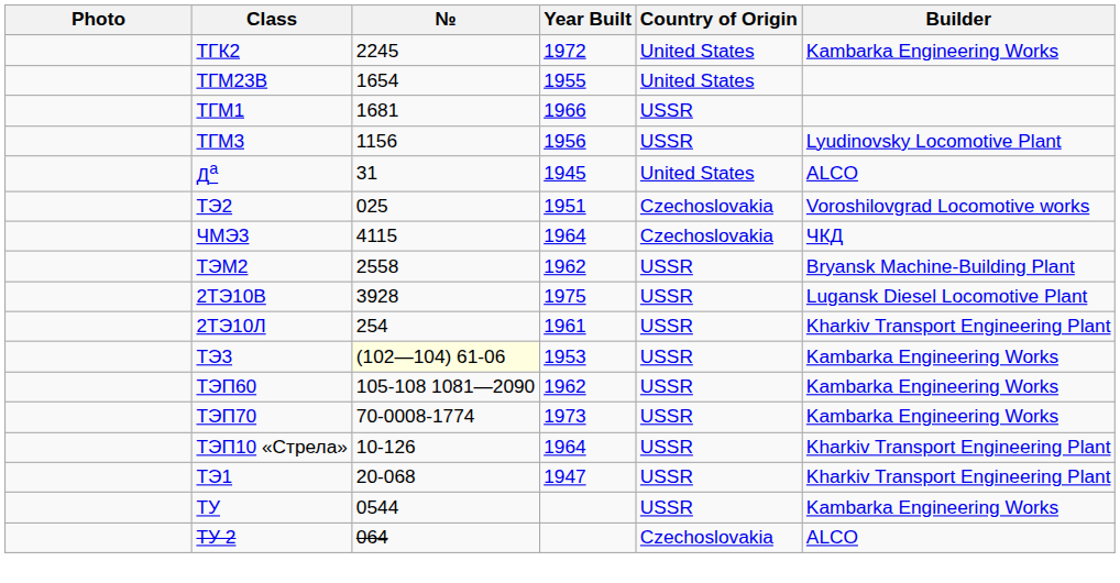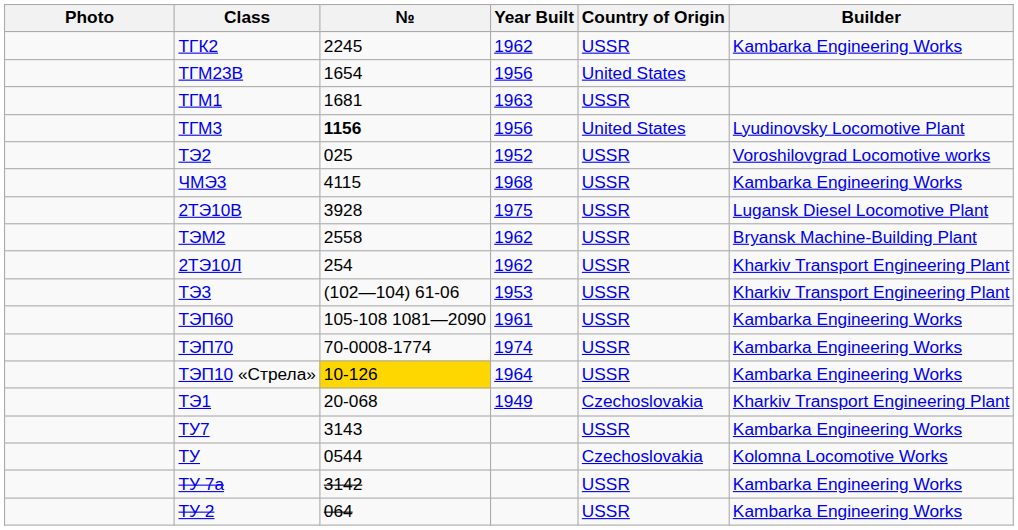 <table class="wikitable  wide">
 <tr>
 <th width=150px class="unsortable">Photo</th>
 <th>Class</th>
 <th>№</th>
 <th>Year Built</th>
 <th>Country of Origin</th>
 <th>Builder</th>
 </tr>
 <tr>
 <td></td>
 <td><a href='#'>ТГК2</a></td>
 <td>2245</td>
-<td><a href='#'>1972</a></td>
-<td><a href='#'>United States</a></td>
+<td><a href='#'>1962</a></td>
+<td><a href='#'>USSR</a></td>
 <td><a href='#'>Kambarka Engineering Works</a></td>
 </tr>
 <tr>
 <td></td>
 <td><a href='#'>ТГМ23В</a></td>
 <td>1654</td>
-<td><a href='#'>1955</a></td>
+<td><a href='#'>1956</a></td>
 <td><a href='#'>United States</a></td>
 <td></td>
 </tr>
 <tr>
 <td></td>
 <td><a href='#'>ТГМ1</a></td>
 <td>1681</td>
-<td><a href='#'>1966</a></td>
+<td><a href='#'>1963</a></td>
 <td><a href='#'>USSR</a></td>
 <td></td>
 </tr>
 <tr>
 <td></td>
 <td><a href='#'>ТГМ3</a></td>
-<td>1156</td>
+<td><strong>1156</strong></td>
 <td><a href='#'>1956</a></td>
-<td><a href='#'>USSR</a></td>
+<td><a href='#'>United States</a></td>
 <td><a href='#'>Lyudinovsky Locomotive Plant</a></td>
-</tr>
-<tr>
-<td></td>
-<td><a href='#'>Д<sup>а</sup></a></td>
-<td>31</td>
-<td><a href='#'>1945</a></td>
-<td><a href='#'>United States</a></td>
-<td><a href='#'>ALCO</a></td>
 </tr>
 <tr>
 <td></td>
 <td><a href='#'>ТЭ2</a></td>
 <td>025</td>
-<td><a href='#'>1951</a></td>
-<td><a href='#'>Czechoslovakia</a></td>
+<td><a href='#'>1952</a></td>
+<td><a href='#'>USSR</a></td>
 <td><a href='#'>Voroshilovgrad Locomotive works</a></td>
 </tr>
 <tr>
 <td></td>
 <td><a href='#'>ЧМЭ3</a></td>
 <td>4115</td>
-<td><a href='#'>1964</a></td>
-<td><a href='#'>Czechoslovakia</a></td>
-<td><a href='#'>ЧКД</a></td>
+<td><a href='#'>1968</a></td>
+<td><a href='#'>USSR</a></td>
+<td><a href='#'>Kambarka Engineering Works</a></td>
+</tr>
+<tr>
+<td></td>
+<td><a href='#'>2ТЭ10В</a></td>
+<td>3928</td>
+<td><a href='#'>1975</a></td>
+<td><a href='#'>USSR</a></td>
+<td><a href='#'>Lugansk Diesel Locomotive Plant</a></td>
 </tr>
 <tr>
 <td></td>
 <td><a href='#'>ТЭМ2</a></td>
 <td>2558</td>
 <td><a href='#'>1962</a></td>
 <td><a href='#'>USSR</a></td>
 <td><a href='#'>Bryansk Machine-Building Plant</a></td>
 </tr>
 <tr>
 <td></td>
-<td><a href='#'>2ТЭ10В</a></td>
-<td>3928</td>
-<td><a href='#'>1975</a></td>
-<td><a href='#'>USSR</a></td>
-<td><a href='#'>Lugansk Diesel Locomotive Plant</a></td>
-</tr>
-<tr>
-<td></td>
 <td><a href='#'>2ТЭ10Л</a></td>
 <td>254</td>
-<td><a href='#'>1961</a></td>
+<td><a href='#'>1962</a></td>
 <td><a href='#'>USSR</a></td>
 <td><a href='#'>Kharkiv Transport Engineering Plant</a></td>
 </tr>
 <tr>
 <td></td>
 <td><a href='#'>ТЭ3</a></td>
-<td style="background: lightyellow;">(102—104) 61-06</td>
+<td>(102—104) 61-06</td>
 <td><a href='#'>1953</a></td>
 <td><a href='#'>USSR</a></td>
-<td><a href='#'>Kambarka Engineering Works</a></td>
+<td><a href='#'>Kharkiv Transport Engineering Plant</a></td>
 </tr>
 <tr>
 <td></td>
 <td><a href='#'>ТЭП60</a></td>
 <td>105-108 1081—2090</td>
-<td><a href='#'>1962</a></td>
+<td><a href='#'>1961</a></td>
 <td><a href='#'>USSR</a></td>
 <td><a href='#'>Kambarka Engineering Works</a></td>
 </tr>
 <tr>
 <td></td>
 <td><a href='#'>ТЭП70</a></td>
 <td>70-0008-1774</td>
-<td><a href='#'>1973</a></td>
+<td><a href='#'>1974</a></td>
 <td><a href='#'>USSR</a></td>
 <td><a href='#'>Kambarka Engineering Works</a></td>
 </tr>
 <tr>
 <td></td>
 <td><a href='#'>ТЭП10</a> «Стрела»</td>
-<td>10-126</td>
+<td style="background: gold;">10-126</td>
 <td><a href='#'>1964</a></td>
 <td><a href='#'>USSR</a></td>
-<td><a href='#'>Kharkiv Transport Engineering Plant</a></td>
+<td><a href='#'>Kambarka Engineering Works</a></td>
 </tr>
 <tr>
 <td></td>
 <td><a href='#'>ТЭ1</a></td>
 <td>20-068</td>
-<td><a href='#'>1947</a></td>
+<td><a href='#'>1949</a></td>
+<td><a href='#'>Czechoslovakia</a></td>
+<td><a href='#'>Kharkiv Transport Engineering Plant</a></td>
+</tr>
+<tr>
+<td></td>
+<td><a href='#'>ТУ7</a></td>
+<td>3143</td>
+<td></td>
 <td><a href='#'>USSR</a></td>
-<td><a href='#'>Kharkiv Transport Engineering Plant</a></td>
+<td><a href='#'>Kambarka Engineering Works</a></td>
 </tr>
 <tr>
 <td></td>
 <td><a href='#'>ТУ</a></td>
 <td>0544</td>
+<td></td>
+<td><a href='#'>Czechoslovakia</a></td>
+<td><a href='#'>Kolomna Locomotive Works</a></td>
+</tr>
+<tr>
+<td></td>
+<td><a href='#'><s>ТУ 7а</s></a></td>
+<td><s>3142</s></td>
 <td></td>
 <td><a href='#'>USSR</a></td>
 <td><a href='#'>Kambarka Engineering Works</a></td>
 </tr>
 <tr>
 <td></td>
 <td><a href='#'><s>ТУ 2</s></a></td>
 <td><s>064</s></td>
 <td></td>
-<td><a href='#'>Czechoslovakia</a></td>
-<td><a href='#'>ALCO</a></td>
+<td><a href='#'>USSR</a></td>
+<td><a href='#'>Kambarka Engineering Works</a></td>
 </tr>
 </table>
